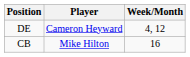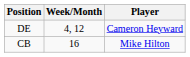 <table class="wikitable" style="text-align:center">
 <tr>
 <th>Position</th>
+<th>Week/Month</th>
 <th>Player</th>
-<th>Week/Month</th>
 </tr>
 <tr>
 <td>DE</td>
+<td>4, 12</td>
 <td><a href='#'>Cameron Heyward</a></td>
-<td>4, 12</td>
 </tr>
 <tr>
 <td>CB</td>
+<td>16</td>
 <td><a href='#'>Mike Hilton</a></td>
-<td>16</td>
 </tr>
 </table>
